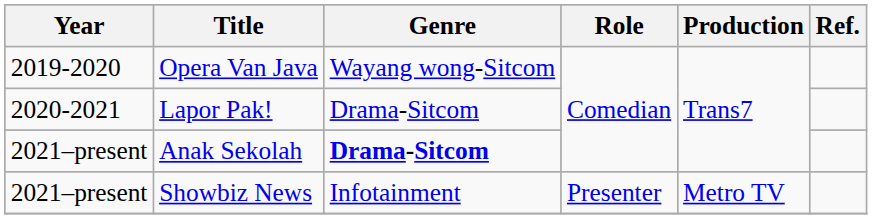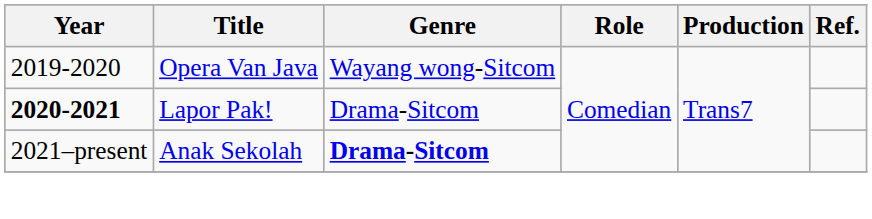 <table class="wikitable" style="font-size: 95%;">
 <tr>
 <th>Year</th>
 <th>Title</th>
 <th>Genre</th>
 <th>Role</th>
 <th>Production</th>
 <th>Ref.</th>
 </tr>
 <tr>
 <td>2019-2020</td>
 <td><a href='#'>Opera Van Java</a></td>
 <td><a href='#'>Wayang wong</a>-<a href='#'>Sitcom</a></td>
 <td rowspan="3"><a href='#'>Comedian</a></td>
 <td rowspan="3"><a href='#'>Trans7</a></td>
 <td></td>
 </tr>
 <tr>
-<td>2020-2021</td>
+<td><strong>2020-2021</strong></td>
 <td><a href='#'>Lapor Pak!</a></td>
 <td><a href='#'>Drama</a>-<a href='#'>Sitcom</a></td>
 <td></td>
 </tr>
 <tr>
 <td>2021–present</td>
 <td><a href='#'>Anak Sekolah</a></td>
 <td><strong><a href='#'>Drama</a>-<a href='#'>Sitcom</a></strong></td>
 <td></td>
 </tr>
 <tr>
-<td>2021–present</td>
-<td><a href='#'>Showbiz News</a></td>
-<td><a href='#'>Infotainment</a></td>
-<td><a href='#'>Presenter</a></td>
-<td><a href='#'>Metro TV</a></td>
-<td></td>
-</tr>
-<tr>
 </tr>
 </table>
